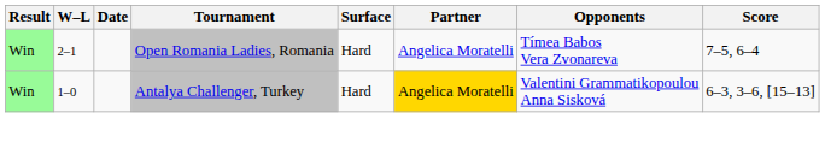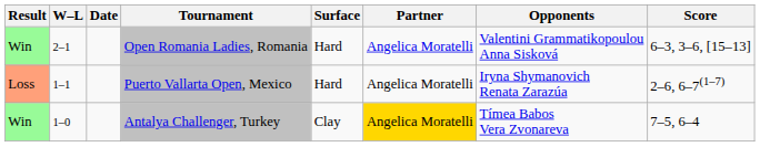 <table class="sortable wikitable">
 <tr>
 <th>Result</th>
 <th class="unsortable">W–L</th>
 <th>Date</th>
 <th>Tournament</th>
 <th>Surface</th>
 <th>Partner</th>
 <th>Opponents</th>
 <th class="unsortable">Score</th>
 </tr>
 <tr>
 <td bgcolor=98FB98>Win</td>
 <td><small>2–1</small></td>
 <td><a href='#'></a></td>
 <td bgcolor=silver><a href='#'>Open Romania Ladies</a>, Romania</td>
 <td>Hard</td>
 <td> <a href='#'>Angelica Moratelli</a></td>
-<td> <a href='#'>Tímea Babos</a> <br>  <a href='#'>Vera Zvonareva</a></td>
-<td>7–5, 6–4</td>
+<td> <a href='#'>Valentini Grammatikopoulou</a> <br>  <a href='#'>Anna Sisková</a></td>
+<td>6–3, 3–6, [15–13]</td>
+</tr>
+<tr>
+<td style=background:#ffa07a;>Loss</td>
+<td><small>1–1</small></td>
+<td><a href='#'></a></td>
+<td style=background:silver><a href='#'>Puerto Vallarta Open</a>, Mexico</td>
+<td>Hard</td>
+<td> Angelica Moratelli</td>
+<td> <a href='#'>Iryna Shymanovich</a> <br>  <a href='#'>Renata Zarazúa</a></td>
+<td>2–6, 6–7<sup>(1–7)</sup></td>
 </tr>
 <tr>
 <td bgcolor=98FB98>Win</td>
 <td><small>1–0</small></td>
 <td><a href='#'></a></td>
 <td bgcolor=silver><a href='#'>Antalya Challenger</a>, Turkey</td>
-<td>Hard</td>
+<td>Clay</td>
 <td style="background: gold;"> Angelica Moratelli</td>
-<td> <a href='#'>Valentini Grammatikopoulou</a> <br>  <a href='#'>Anna Sisková</a></td>
-<td>6–3, 3–6, [15–13]</td>
+<td> <a href='#'>Tímea Babos</a> <br>  <a href='#'>Vera Zvonareva</a></td>
+<td>7–5, 6–4</td>
 </tr>
 </table>
